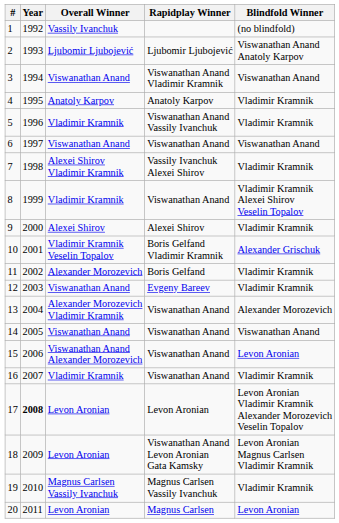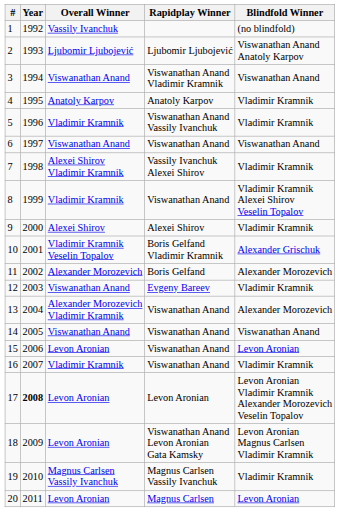 <table class="sortable wikitable" style="margin: 1em auto 1em auto;">
 <tr>
 <th>#</th>
 <th>Year</th>
 <th>Overall Winner</th>
 <th>Rapidplay Winner</th>
 <th>Blindfold Winner</th>
 </tr>
 <tr>
 <td>1</td>
 <td>1992</td>
 <td><a href='#'>Vassily Ivanchuk</a></td>
 <td></td>
 <td>(no blindfold)</td>
 </tr>
 <tr>
 <td>2</td>
 <td>1993</td>
 <td><a href='#'>Ljubomir Ljubojević</a></td>
 <td>Ljubomir Ljubojević</td>
 <td>Viswanathan Anand <br> Anatoly Karpov</td>
 </tr>
 <tr>
 <td>3</td>
 <td>1994</td>
 <td><a href='#'>Viswanathan Anand</a></td>
 <td>Viswanathan Anand<br>Vladimir Kramnik</td>
 <td>Viswanathan Anand</td>
 </tr>
 <tr>
 <td>4</td>
 <td>1995</td>
 <td><a href='#'>Anatoly Karpov</a></td>
 <td>Anatoly Karpov</td>
 <td>Vladimir Kramnik</td>
 </tr>
 <tr>
 <td>5</td>
 <td>1996</td>
 <td><a href='#'>Vladimir Kramnik</a></td>
 <td>Viswanathan Anand<br>Vassily Ivanchuk</td>
 <td>Vladimir Kramnik</td>
 </tr>
 <tr>
 <td>6</td>
 <td>1997</td>
 <td><a href='#'>Viswanathan Anand</a></td>
 <td>Viswanathan Anand</td>
 <td>Viswanathan Anand </td>
 </tr>
 <tr>
 <td>7</td>
 <td>1998</td>
 <td><a href='#'>Alexei Shirov</a><br><a href='#'>Vladimir Kramnik</a></td>
 <td>Vassily Ivanchuk <br> Alexei Shirov</td>
 <td>Vladimir Kramnik</td>
 </tr>
 <tr>
 <td>8</td>
 <td>1999</td>
 <td><a href='#'>Vladimir Kramnik</a></td>
 <td>Viswanathan Anand</td>
 <td>Vladimir Kramnik <br> Alexei Shirov <br> <a href='#'>Veselin Topalov</a></td>
 </tr>
 <tr>
 <td>9</td>
 <td>2000</td>
 <td><a href='#'>Alexei Shirov</a></td>
 <td>Alexei Shirov</td>
 <td>Vladimir Kramnik  </td>
 </tr>
 <tr>
 <td>10</td>
 <td>2001</td>
 <td><a href='#'>Vladimir Kramnik</a><br><a href='#'>Veselin Topalov</a></td>
 <td>Boris Gelfand<br>Vladimir Kramnik</td>
 <td><a href='#'>Alexander Grischuk</a></td>
 </tr>
 <tr>
 <td>11</td>
 <td>2002</td>
 <td><a href='#'>Alexander Morozevich</a></td>
 <td>Boris Gelfand</td>
-<td>Vladimir Kramnik</td>
+<td>Alexander Morozevich  </td>
 </tr>
 <tr>
 <td>12</td>
 <td>2003</td>
 <td><a href='#'>Viswanathan Anand</a></td>
 <td><a href='#'>Evgeny Bareev</a></td>
 <td>Vladimir Kramnik</td>
 </tr>
 <tr>
 <td>13</td>
 <td>2004</td>
 <td><a href='#'>Alexander Morozevich</a><br><a href='#'>Vladimir Kramnik</a></td>
 <td>Viswanathan Anand</td>
 <td>Alexander Morozevich </td>
 </tr>
 <tr>
 <td>14</td>
 <td>2005</td>
 <td><a href='#'>Viswanathan Anand</a></td>
 <td>Viswanathan Anand</td>
 <td>Viswanathan Anand</td>
 </tr>
 <tr>
 <td>15</td>
 <td>2006</td>
-<td><a href='#'>Viswanathan Anand</a><br><a href='#'>Alexander Morozevich</a></td>
+<td><a href='#'>Levon Aronian</a></td>
 <td>Viswanathan Anand</td>
 <td><a href='#'>Levon Aronian</a>  </td>
 </tr>
 <tr>
 <td>16</td>
 <td>2007</td>
 <td><a href='#'>Vladimir Kramnik</a></td>
 <td>Viswanathan Anand</td>
 <td>Vladimir Kramnik</td>
 </tr>
 <tr>
 <td>17</td>
 <td><strong>2008</strong></td>
 <td><a href='#'>Levon Aronian</a></td>
 <td>Levon Aronian</td>
 <td>Levon Aronian<br> Vladimir Kramnik <br> Alexander Morozevich <br> Veselin Topalov </td>
 </tr>
 <tr>
 <td>18</td>
 <td>2009</td>
 <td><a href='#'>Levon Aronian</a></td>
 <td>Viswanathan Anand <br> Levon Aronian <br> Gata Kamsky</td>
 <td>Levon Aronian <br> Magnus Carlsen <br>  Vladimir Kramnik</td>
 </tr>
 <tr>
 <td>19</td>
 <td>2010</td>
 <td><a href='#'>Magnus Carlsen</a> <br> <a href='#'>Vassily Ivanchuk</a></td>
 <td>Magnus Carlsen <br> Vassily Ivanchuk</td>
 <td>Vladimir Kramnik</td>
 </tr>
 <tr>
 <td>20</td>
 <td>2011</td>
 <td><a href='#'>Levon Aronian</a></td>
 <td><a href='#'>Magnus Carlsen</a></td>
 <td><a href='#'>Levon Aronian</a>  </td>
 </tr>
 </table>
